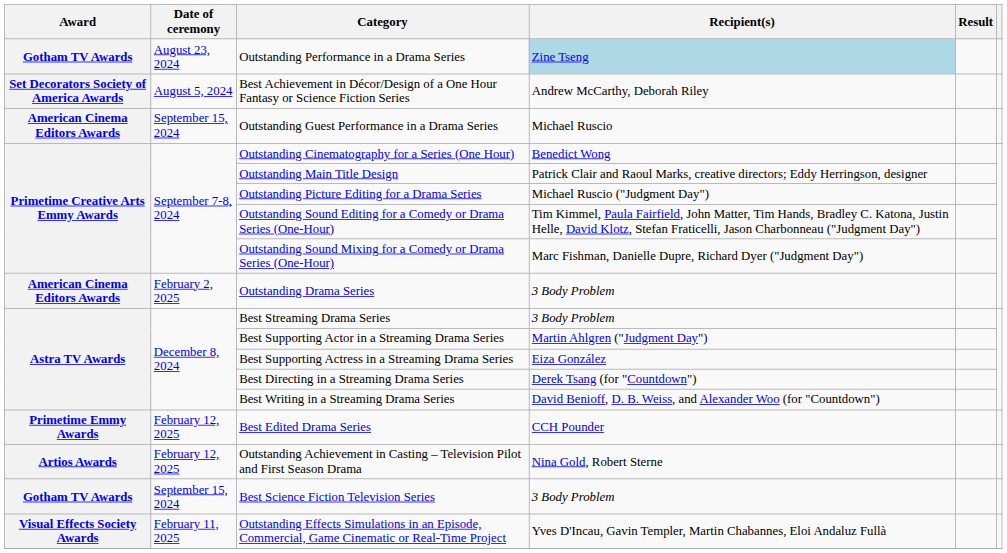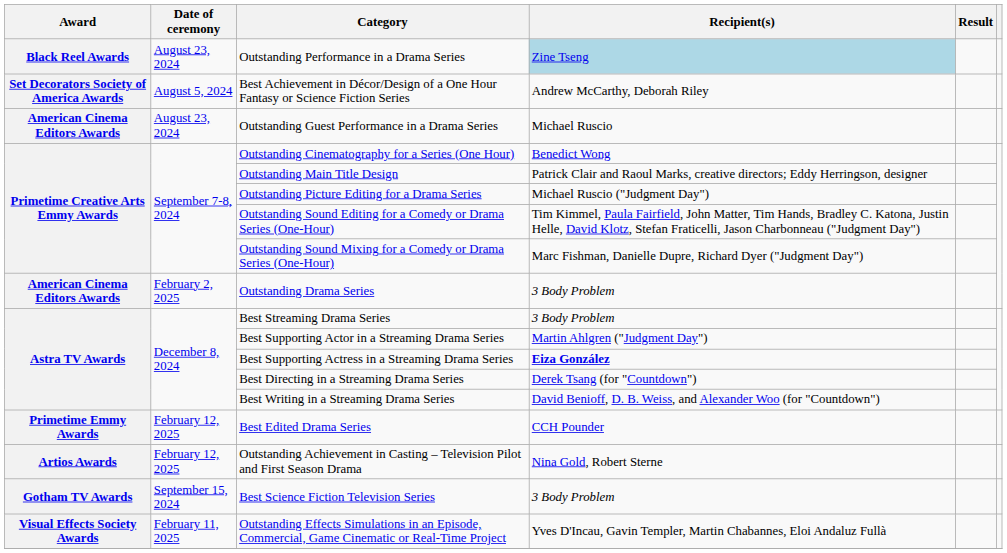 <table class="wikitable plainrowheaders sortable">
 <tr>
 <th scope="col">Award</th>
 <th scope="col">Date of ceremony</th>
 <th scope="col">Category</th>
 <th scope="col">Recipient(s)</th>
 <th scope="col">Result</th>
 <th scope="col"></th>
 </tr>
 <tr>
-<th scope="row"><a href='#'>Gotham TV Awards</a></th>
+<th scope="row"><a href='#'>Black Reel Awards</a></th>
 <td><a href='#'>August 23, 2024</a></td>
 <td>Outstanding Performance in a Drama Series</td>
 <td style="background: lightblue;"><a href='#'>Zine Tseng</a></td>
 <td></td>
 <td style="text-align:center"></td>
 </tr>
 <tr>
 <th scope="row"><a href='#'>Set Decorators Society of America Awards</a></th>
 <td><a href='#'>August 5, 2024</a></td>
 <td>Best Achievement in Décor/Design of a One Hour Fantasy or Science Fiction Series</td>
 <td>Andrew McCarthy, Deborah Riley</td>
 <td></td>
 <td align="center"></td>
 </tr>
 <tr>
 <th scope="row"><a href='#'>American Cinema Editors Awards</a></th>
-<td><a href='#'>September 15, 2024</a></td>
+<td><a href='#'>August 23, 2024</a></td>
 <td>Outstanding Guest Performance in a Drama Series</td>
 <td>Michael Ruscio </td>
 <td></td>
 <td rowspan="1" align=center></td>
 </tr>
 <tr>
 <th scope="row" rowspan="5"><a href='#'>Primetime Creative Arts Emmy Awards</a></th>
 <td rowspan="5"><a href='#'>September 7-8, 2024</a></td>
 <td><a href='#'>Outstanding Cinematography for a Series (One Hour)</a></td>
 <td><a href='#'>Benedict Wong</a></td>
 <td></td>
 <td rowspan="6" style="text-align:center;"></td>
 </tr>
 <tr>
 <td><a href='#'>Outstanding Main Title Design</a></td>
 <td>Patrick Clair and Raoul Marks, creative directors; Eddy Herringson, designer</td>
 <td></td>
 </tr>
 <tr>
 <td><a href='#'>Outstanding Picture Editing for a Drama Series</a></td>
 <td>Michael Ruscio ("Judgment Day")</td>
 <td></td>
 </tr>
 <tr>
 <td><a href='#'>Outstanding Sound Editing for a Comedy or Drama Series (One-Hour)</a></td>
 <td>Tim Kimmel, <a href='#'>Paula Fairfield</a>, John Matter, Tim Hands, Bradley C. Katona, Justin Helle, <a href='#'>David Klotz</a>, Stefan Fraticelli, Jason Charbonneau ("Judgment Day")</td>
 <td></td>
 </tr>
 <tr>
 <td><a href='#'>Outstanding Sound Mixing for a Comedy or Drama Series (One-Hour)</a></td>
 <td>Marc Fishman, Danielle Dupre, Richard Dyer ("Judgment Day")</td>
 <td></td>
 </tr>
 <tr>
 <th scope="row"><a href='#'>American Cinema Editors Awards</a></th>
 <td rowspan="1"><a href='#'>February 2, 2025</a></td>
 <td><a href='#'>Outstanding Drama Series</a></td>
 <td><em>3 Body Problem</em></td>
 <td></td>
 </tr>
 <tr>
 <th scope="row" rowspan="5"><a href='#'>Astra TV Awards</a></th>
 <td rowspan="5"><a href='#'>December 8, 2024</a></td>
 <td>Best Streaming Drama Series</td>
 <td><em>3 Body Problem</em></td>
 <td></td>
 <td rowspan="5" style="text-align:center"></td>
 </tr>
 <tr>
 <td>Best Supporting Actor in a Streaming Drama Series</td>
 <td><a href='#'>Martin Ahlgren</a> ("<a href='#'>Judgment Day</a>")</td>
 <td></td>
 </tr>
 <tr>
 <td>Best Supporting Actress in a Streaming Drama Series</td>
-<td><a href='#'>Eiza González</a></td>
+<td><strong><a href='#'>Eiza González</a></strong></td>
 <td></td>
 </tr>
 <tr>
 <td>Best Directing in a Streaming Drama Series</td>
 <td data-sort-value="Tsang, Derek"><a href='#'>Derek Tsang</a> (for "<a href='#'>Countdown</a>")</td>
 <td></td>
 </tr>
 <tr>
 <td>Best Writing in a Streaming Drama Series</td>
 <td data-sort-value="Benioff, David"; "Weiss, D.B."><a href='#'>David Benioff</a>, <a href='#'>D. B. Weiss</a>, and <a href='#'>Alexander Woo</a> (for "Countdown")</td>
 <td></td>
 </tr>
 <tr>
 <th scope="row"><a href='#'>Primetime Emmy Awards</a></th>
 <td><a href='#'>February 12, 2025</a></td>
 <td><a href='#'>Best Edited Drama Series</a></td>
 <td><a href='#'>CCH Pounder</a></td>
 <td></td>
 <td align="center"></td>
 </tr>
 <tr>
 <th scope="row"><a href='#'>Artios Awards</a></th>
 <td><a href='#'>February 12, 2025</a></td>
 <td>Outstanding Achievement in Casting – Television Pilot and First Season Drama</td>
 <td><a href='#'>Nina Gold</a>, Robert Sterne</td>
 <td></td>
 <td align="center"></td>
 </tr>
 <tr>
 <th scope="row"><a href='#'>Gotham TV Awards</a></th>
 <td><a href='#'>September 15, 2024</a></td>
 <td><a href='#'>Best Science Fiction Television Series</a></td>
 <td><em>3 Body Problem</em></td>
 <td></td>
 <td align="center" rowspan="1"></td>
 </tr>
 <tr>
 <th scope="row"><a href='#'>Visual Effects Society Awards</a></th>
 <td><a href='#'>February 11, 2025</a></td>
 <td><a href='#'>Outstanding Effects Simulations in an Episode, Commercial, Game Cinematic or Real-Time Project</a></td>
 <td>Yves D'Incau, Gavin Templer, Martin Chabannes, Eloi Andaluz Fullà </td>
 <td></td>
 <td align="center"></td>
 </tr>
 <tr>
 </tr>
 </table>
